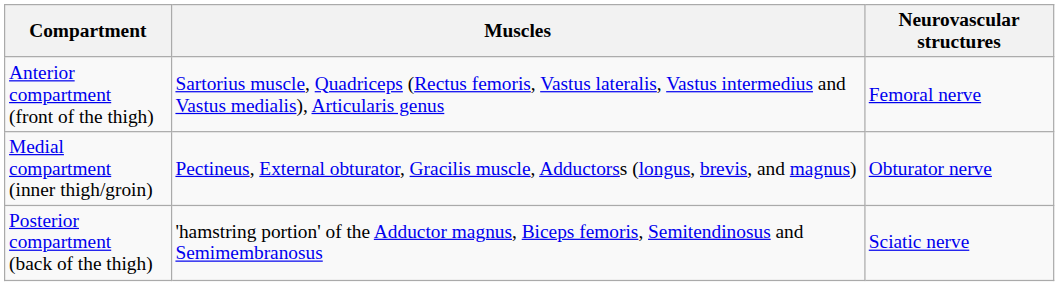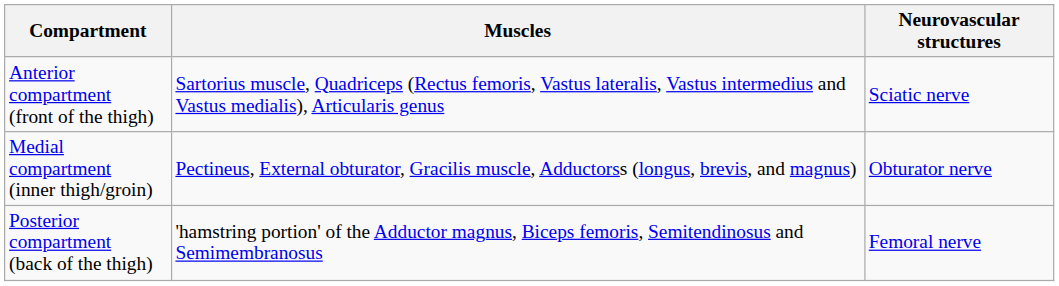 <table class="wikitable">
 <tr>
 <th>Compartment</th>
 <th>Muscles</th>
 <th>Neurovascular structures</th>
 </tr>
 <tr>
 <td><a href='#'>Anterior compartment</a><br>(front of the thigh)</td>
 <td><a href='#'>Sartorius muscle</a>, <a href='#'>Quadriceps</a> (<a href='#'>Rectus femoris</a>, <a href='#'>Vastus lateralis</a>, <a href='#'>Vastus intermedius</a> and <a href='#'>Vastus medialis</a>), <a href='#'>Articularis genus</a></td>
-<td><a href='#'>Femoral nerve</a></td>
+<td><a href='#'>Sciatic nerve</a></td>
 </tr>
 <tr>
 <td><a href='#'>Medial compartment</a><br>(inner thigh/groin)</td>
 <td><a href='#'>Pectineus</a>, <a href='#'>External obturator</a>, <a href='#'>Gracilis muscle</a>, <a href='#'>Adductors</a>s (<a href='#'>longus</a>, <a href='#'>brevis</a>, and <a href='#'>magnus</a>)</td>
 <td><a href='#'>Obturator nerve</a></td>
 </tr>
 <tr>
 <td><a href='#'>Posterior compartment</a><br>(back of the thigh)</td>
 <td>'hamstring portion' of the <a href='#'>Adductor magnus</a>, <a href='#'>Biceps femoris</a>, <a href='#'>Semitendinosus</a> and <a href='#'>Semimembranosus</a></td>
-<td><a href='#'>Sciatic nerve</a></td>
+<td><a href='#'>Femoral nerve</a></td>
 </tr>
 </table>
